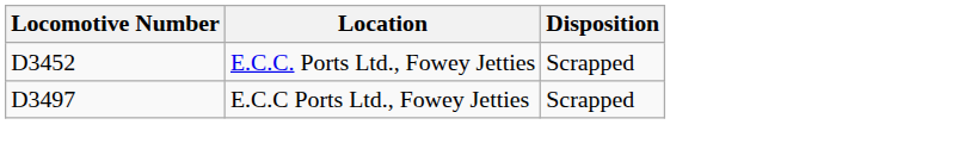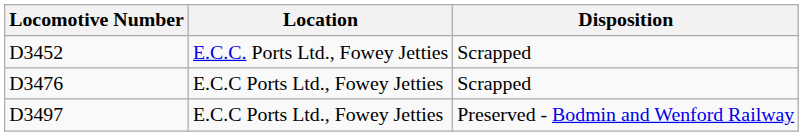 <table class="wikitable">
 <tr>
 <th>Locomotive Number</th>
 <th>Location</th>
 <th>Disposition</th>
 </tr>
 <tr>
 <td>D3452</td>
 <td><a href='#'>E.C.C.</a> Ports Ltd., Fowey Jetties</td>
 <td>Scrapped</td>
 </tr>
 <tr>
-<td>D3497</td>
+<td>D3476</td>
 <td>E.C.C Ports Ltd., Fowey Jetties</td>
 <td>Scrapped</td>
 </tr>
+<tr>
+<td>D3497</td>
+<td>E.C.C Ports Ltd., Fowey Jetties</td>
+<td>Preserved - <a href='#'>Bodmin and Wenford Railway</a></td>
+</tr>
 </table>
